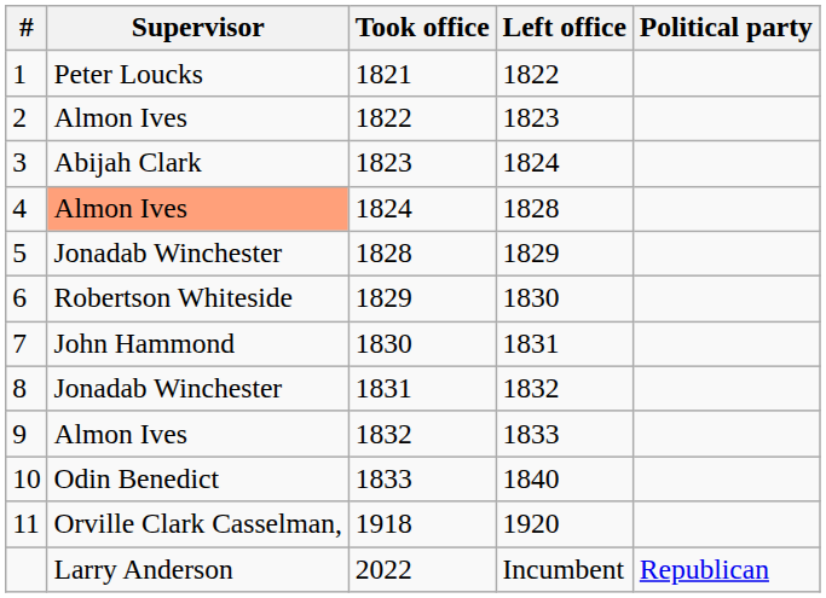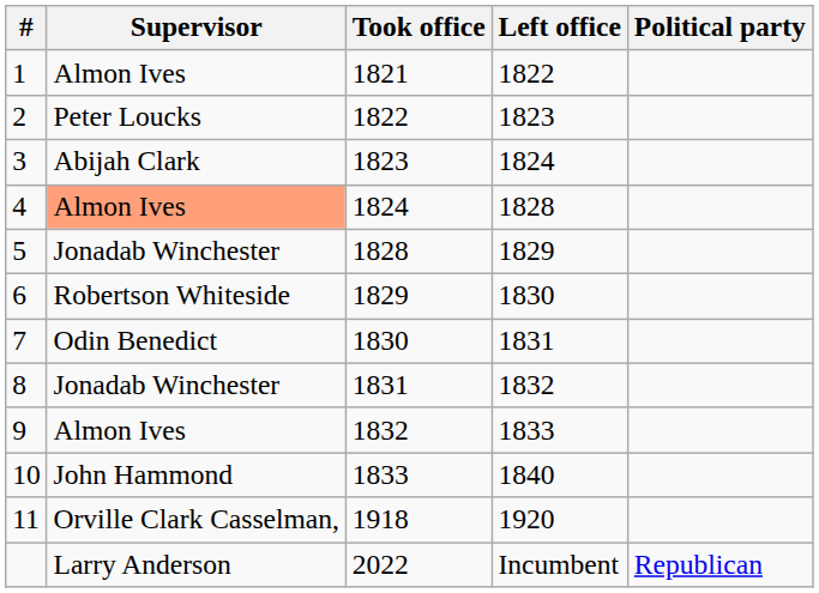 <table class="wikitable" border="1">
 <tr>
 <th>#</th>
 <th>Supervisor</th>
 <th>Took office</th>
 <th>Left office</th>
 <th>Political party</th>
 </tr>
 <tr>
 <td>1</td>
-<td>Peter Loucks</td>
+<td>Almon Ives</td>
 <td>1821</td>
 <td>1822</td>
 <td></td>
 </tr>
 <tr>
 <td>2</td>
-<td>Almon Ives</td>
+<td>Peter Loucks</td>
 <td>1822</td>
 <td>1823</td>
 <td></td>
 </tr>
 <tr>
 <td>3</td>
 <td>Abijah Clark</td>
 <td>1823</td>
 <td>1824</td>
 <td></td>
 </tr>
 <tr>
 <td>4</td>
 <td style="background: lightsalmon;">Almon Ives</td>
 <td>1824</td>
 <td>1828</td>
 <td></td>
 </tr>
 <tr>
 <td>5</td>
 <td>Jonadab Winchester</td>
 <td>1828</td>
 <td>1829</td>
 <td></td>
 </tr>
 <tr>
 <td>6</td>
 <td>Robertson Whiteside</td>
 <td>1829</td>
 <td>1830</td>
 <td></td>
 </tr>
 <tr>
 <td>7</td>
-<td>John Hammond</td>
+<td>Odin Benedict</td>
 <td>1830</td>
 <td>1831</td>
 <td></td>
 </tr>
 <tr>
 <td>8</td>
 <td>Jonadab Winchester</td>
 <td>1831</td>
 <td>1832</td>
 <td></td>
 </tr>
 <tr>
 <td>9</td>
 <td>Almon Ives</td>
 <td>1832</td>
 <td>1833</td>
 <td></td>
 </tr>
 <tr>
 <td>10</td>
-<td>Odin Benedict</td>
+<td>John Hammond</td>
 <td>1833</td>
 <td>1840</td>
 <td></td>
 </tr>
 <tr>
 <td>11</td>
 <td>Orville Clark Casselman,</td>
 <td>1918</td>
 <td>1920</td>
 <td></td>
 </tr>
 <tr>
 <td></td>
 <td>Larry Anderson</td>
 <td>2022</td>
 <td>Incumbent</td>
 <td><a href='#'>Republican</a></td>
 </tr>
 </table>
